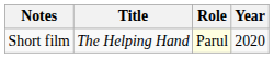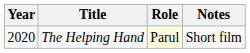 <table class = "wikitable sortable">
 <tr>
-<th class="unsortable">Notes</th>
+<th>Year</th>
 <th>Title</th>
 <th>Role</th>
-<th>Year</th>
+<th class="unsortable">Notes</th>
 </tr>
 <tr>
-<td>Short film</td>
+<td>2020</td>
 <td><em>The Helping Hand</em></td>
 <td style="background: lightyellow;">Parul</td>
-<td>2020</td>
+<td>Short film</td>
 </tr>
 </table>
